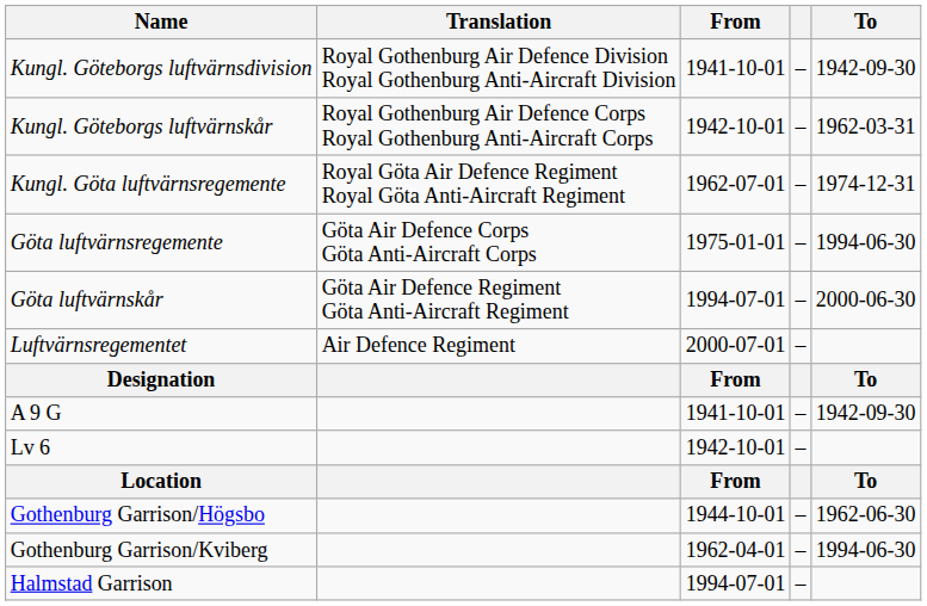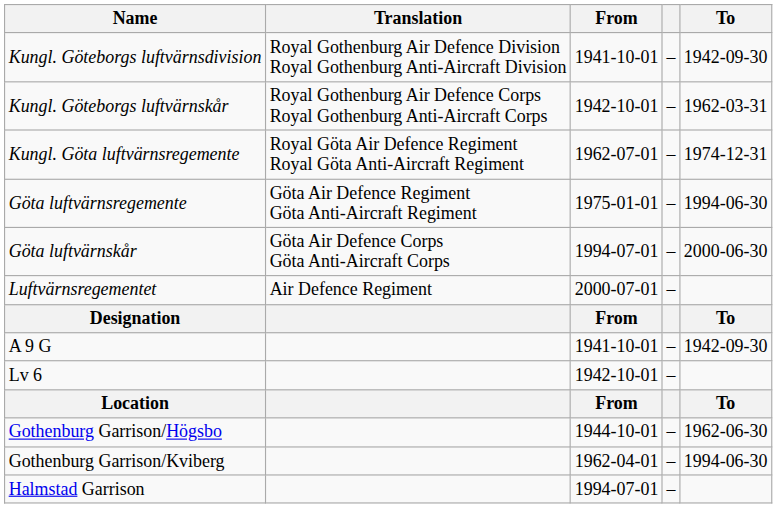 <table class="wikitable">
 <tr>
 <th style="font-weight:bold;">Name</th>
 <th style="font-weight:bold;">Translation</th>
 <th style="text-align: center; font-weight:bold;">From</th>
 <th></th>
 <th style="text-align: center; font-weight:bold;">To</th>
 </tr>
 <tr>
 <td style="font-style:italic;">Kungl. Göteborgs luftvärnsdivision</td>
 <td>Royal Gothenburg Air Defence Division<br>Royal Gothenburg Anti-Aircraft Division</td>
 <td>1941-10-01</td>
 <td>–</td>
 <td>1942-09-30</td>
 </tr>
 <tr>
 <td style="font-style:italic;">Kungl. Göteborgs luftvärnskår</td>
 <td>Royal Gothenburg Air Defence Corps<br>Royal Gothenburg Anti-Aircraft Corps</td>
 <td>1942-10-01</td>
 <td>–</td>
 <td style="text-align: center;">1962-03-31</td>
 </tr>
 <tr>
 <td style="font-style:italic;">Kungl. Göta luftvärnsregemente</td>
 <td>Royal Göta Air Defence Regiment<br>Royal Göta Anti-Aircraft Regiment</td>
 <td>1962-07-01</td>
 <td>–</td>
 <td>1974-12-31</td>
 </tr>
 <tr>
 <td style="font-style:italic;">Göta luftvärnsregemente</td>
-<td>Göta Air Defence Corps<br>Göta Anti-Aircraft Corps</td>
+<td>Göta Air Defence Regiment<br>Göta Anti-Aircraft Regiment</td>
 <td>1975-01-01</td>
 <td>–</td>
 <td>1994-06-30</td>
 </tr>
 <tr>
 <td style="font-style:italic;">Göta luftvärnskår</td>
-<td>Göta Air Defence Regiment<br>Göta Anti-Aircraft Regiment</td>
+<td>Göta Air Defence Corps<br>Göta Anti-Aircraft Corps</td>
 <td>1994-07-01</td>
 <td>–</td>
 <td>2000-06-30</td>
 </tr>
 <tr>
 <td style="font-style:italic;">Luftvärnsregementet</td>
 <td>Air Defence Regiment</td>
 <td>2000-07-01</td>
 <td>–</td>
 <td></td>
 </tr>
 <tr>
 <th style="font-weight:bold;">Designation</th>
 <th style="font-weight:bold;"></th>
 <th style="text-align: center; font-weight:bold;">From</th>
 <th></th>
 <th style="text-align: center; font-weight:bold;">To</th>
 </tr>
 <tr>
 <td>A 9 G</td>
 <td></td>
 <td style="text-align: center;">1941-10-01</td>
 <td style="text-align: center;">–</td>
 <td style="text-align: center;">1942-09-30</td>
 </tr>
 <tr>
 <td>Lv 6</td>
 <td></td>
 <td style="text-align: center;">1942-10-01</td>
 <td style="text-align: center;">–</td>
 <td style="text-align: center;"></td>
 </tr>
 <tr>
 <th style="font-weight:bold;">Location</th>
 <th style="font-weight:bold;"></th>
 <th style="text-align: center; font-weight:bold;">From</th>
 <th></th>
 <th style="text-align: center; font-weight:bold;">To</th>
 </tr>
 <tr>
 <td><a href='#'>Gothenburg</a> Garrison/<a href='#'>Högsbo</a></td>
 <td></td>
 <td style="text-align: center;">1944-10-01</td>
 <td style="text-align: center;">–</td>
 <td>1962-06-30</td>
 </tr>
 <tr>
 <td>Gothenburg Garrison/Kviberg</td>
 <td></td>
 <td style="text-align: center;">1962-04-01</td>
 <td style="text-align: center;">–</td>
 <td style="text-align: center;">1994-06-30</td>
 </tr>
 <tr>
 <td><a href='#'>Halmstad</a> Garrison</td>
 <td></td>
 <td style="text-align: center;">1994-07-01</td>
 <td style="text-align: center;">–</td>
 <td style="text-align: center;"></td>
 </tr>
 </table>
